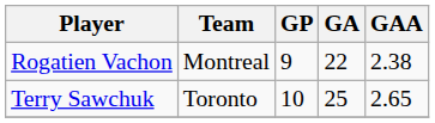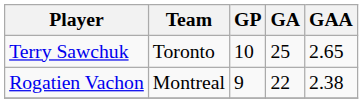 <table class="wikitable">
 <tr>
 <th>Player</th>
 <th>Team</th>
 <th>GP</th>
 <th>GA</th>
 <th>GAA</th>
 </tr>
 <tr>
+<td><a href='#'>Terry Sawchuk</a></td>
+<td>Toronto</td>
+<td>10</td>
+<td>25</td>
+<td>2.65</td>
+</tr>
+<tr>
 <td><a href='#'>Rogatien Vachon</a></td>
 <td>Montreal</td>
 <td>9</td>
 <td>22</td>
 <td>2.38</td>
 </tr>
 <tr>
-<td><a href='#'>Terry Sawchuk</a></td>
-<td>Toronto</td>
-<td>10</td>
-<td>25</td>
-<td>2.65</td>
-</tr>
-<tr>
 </tr>
 </table>
